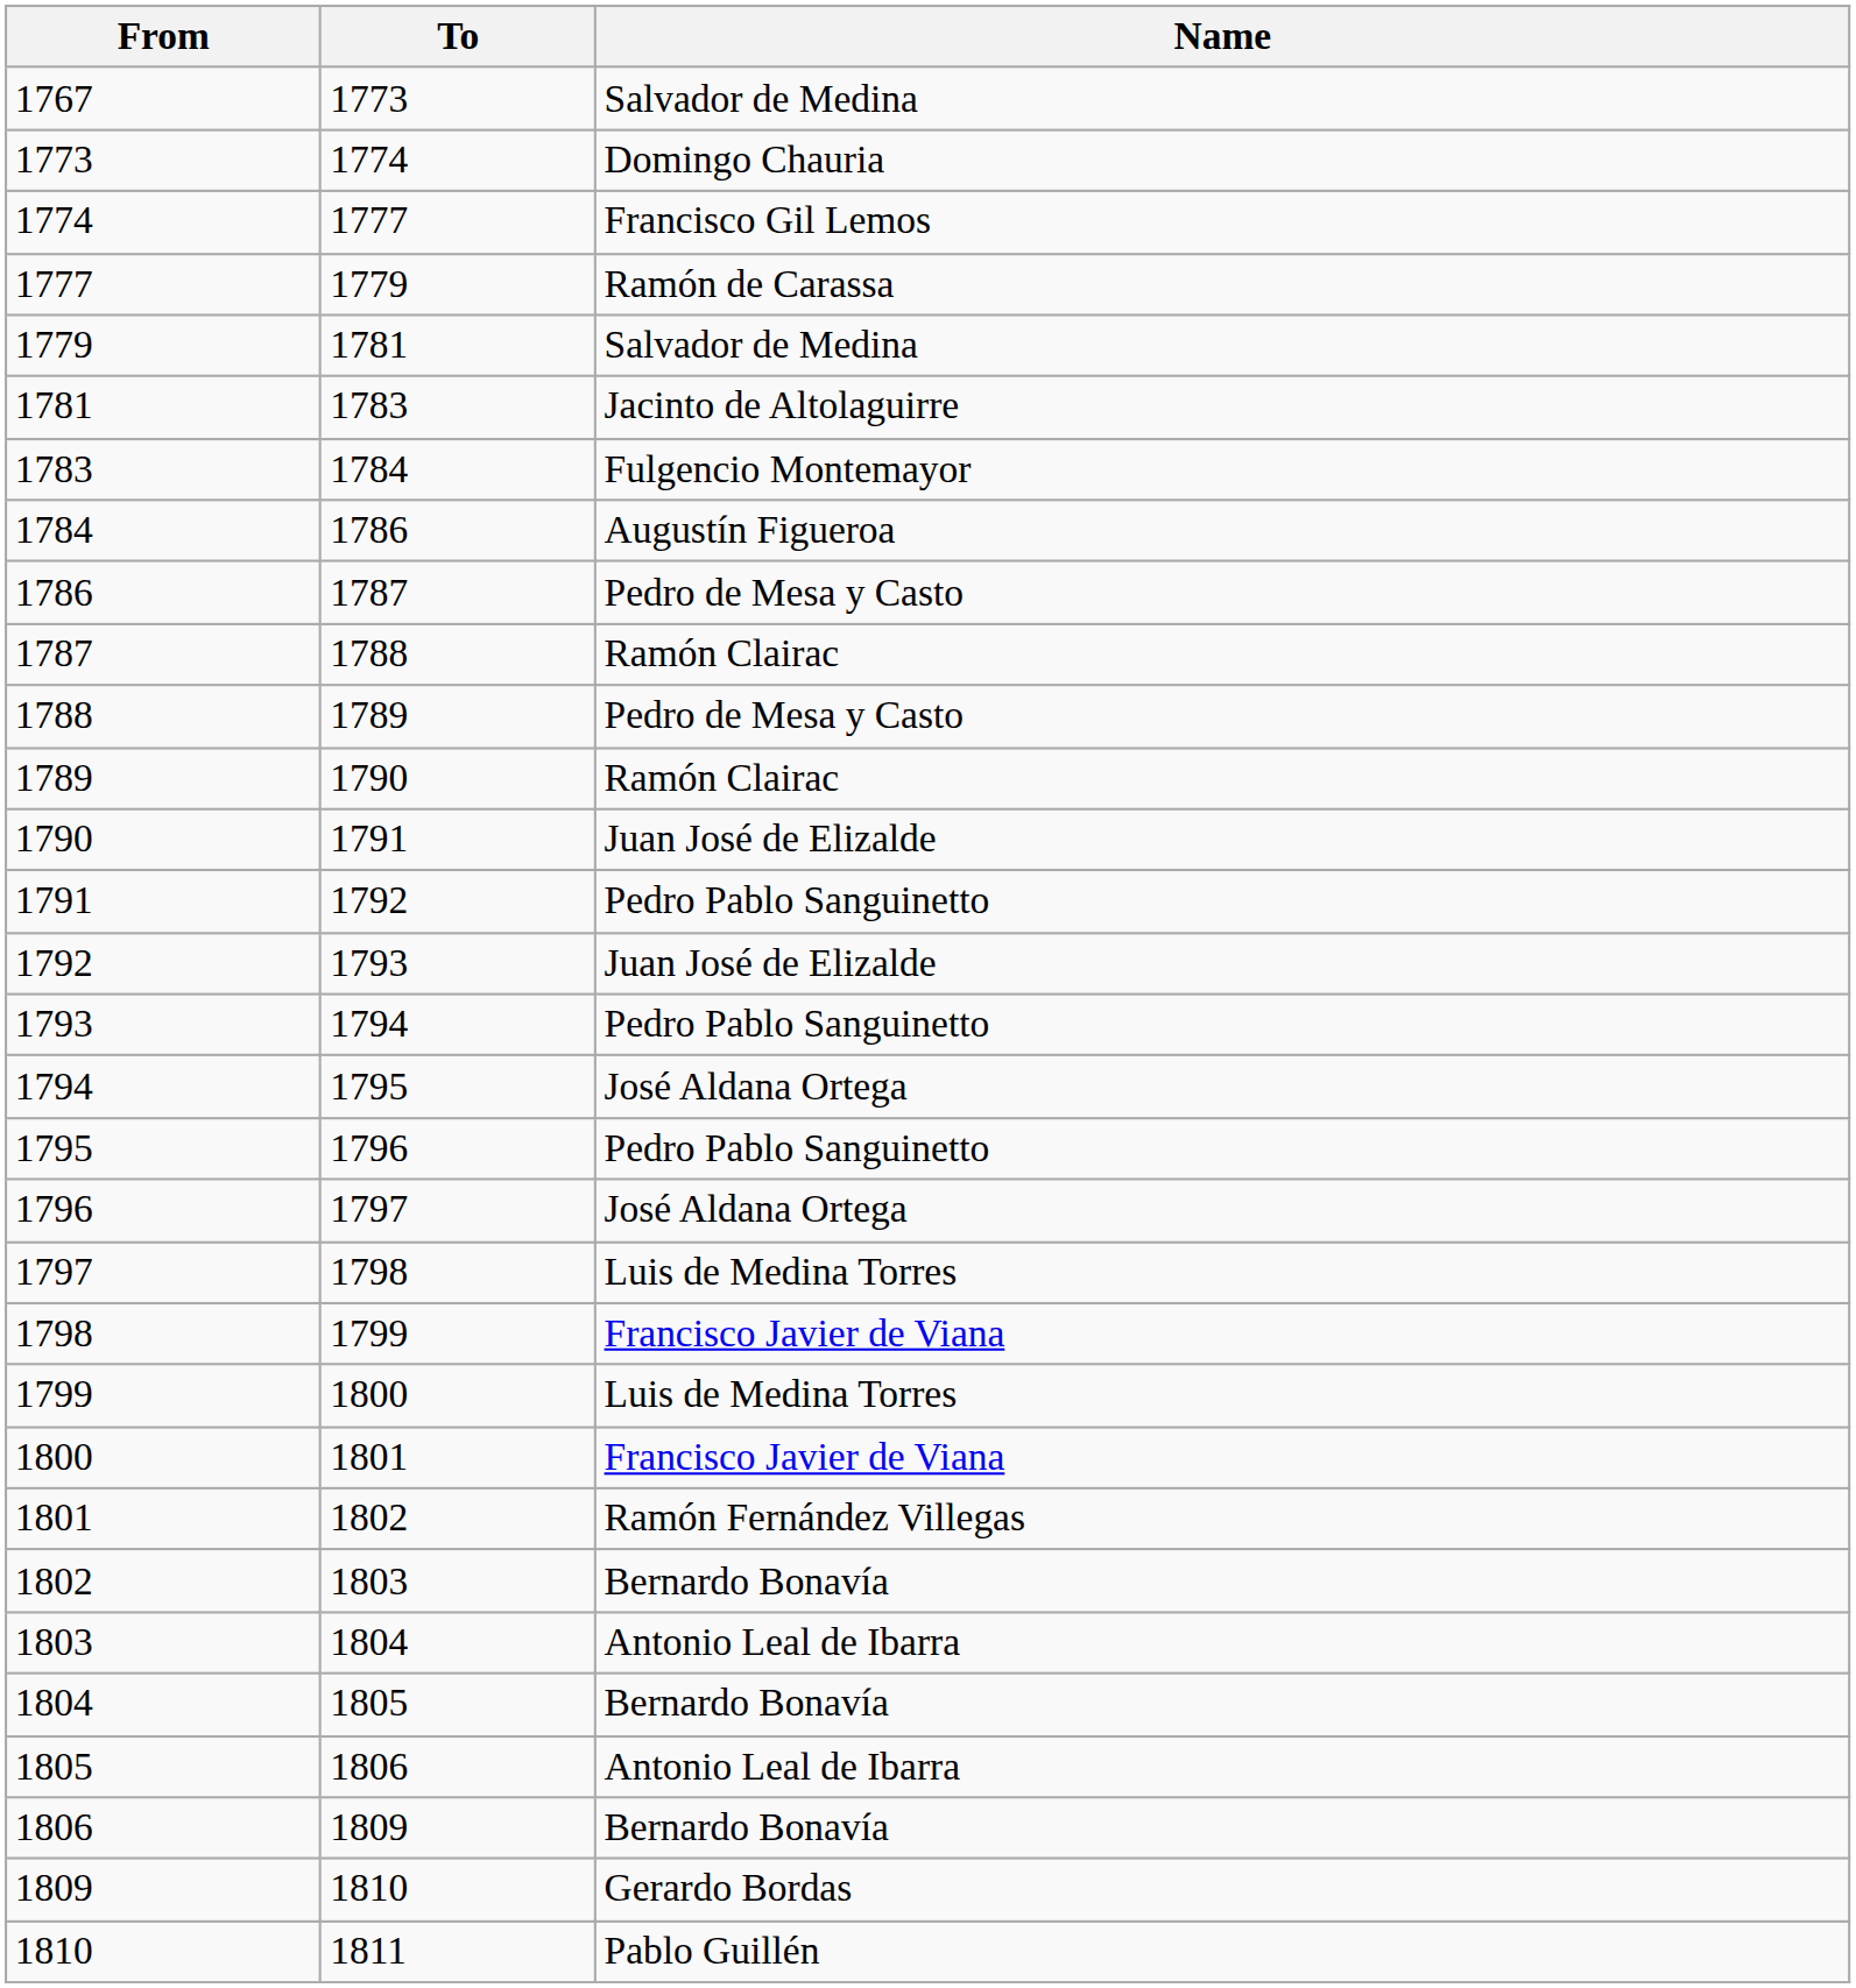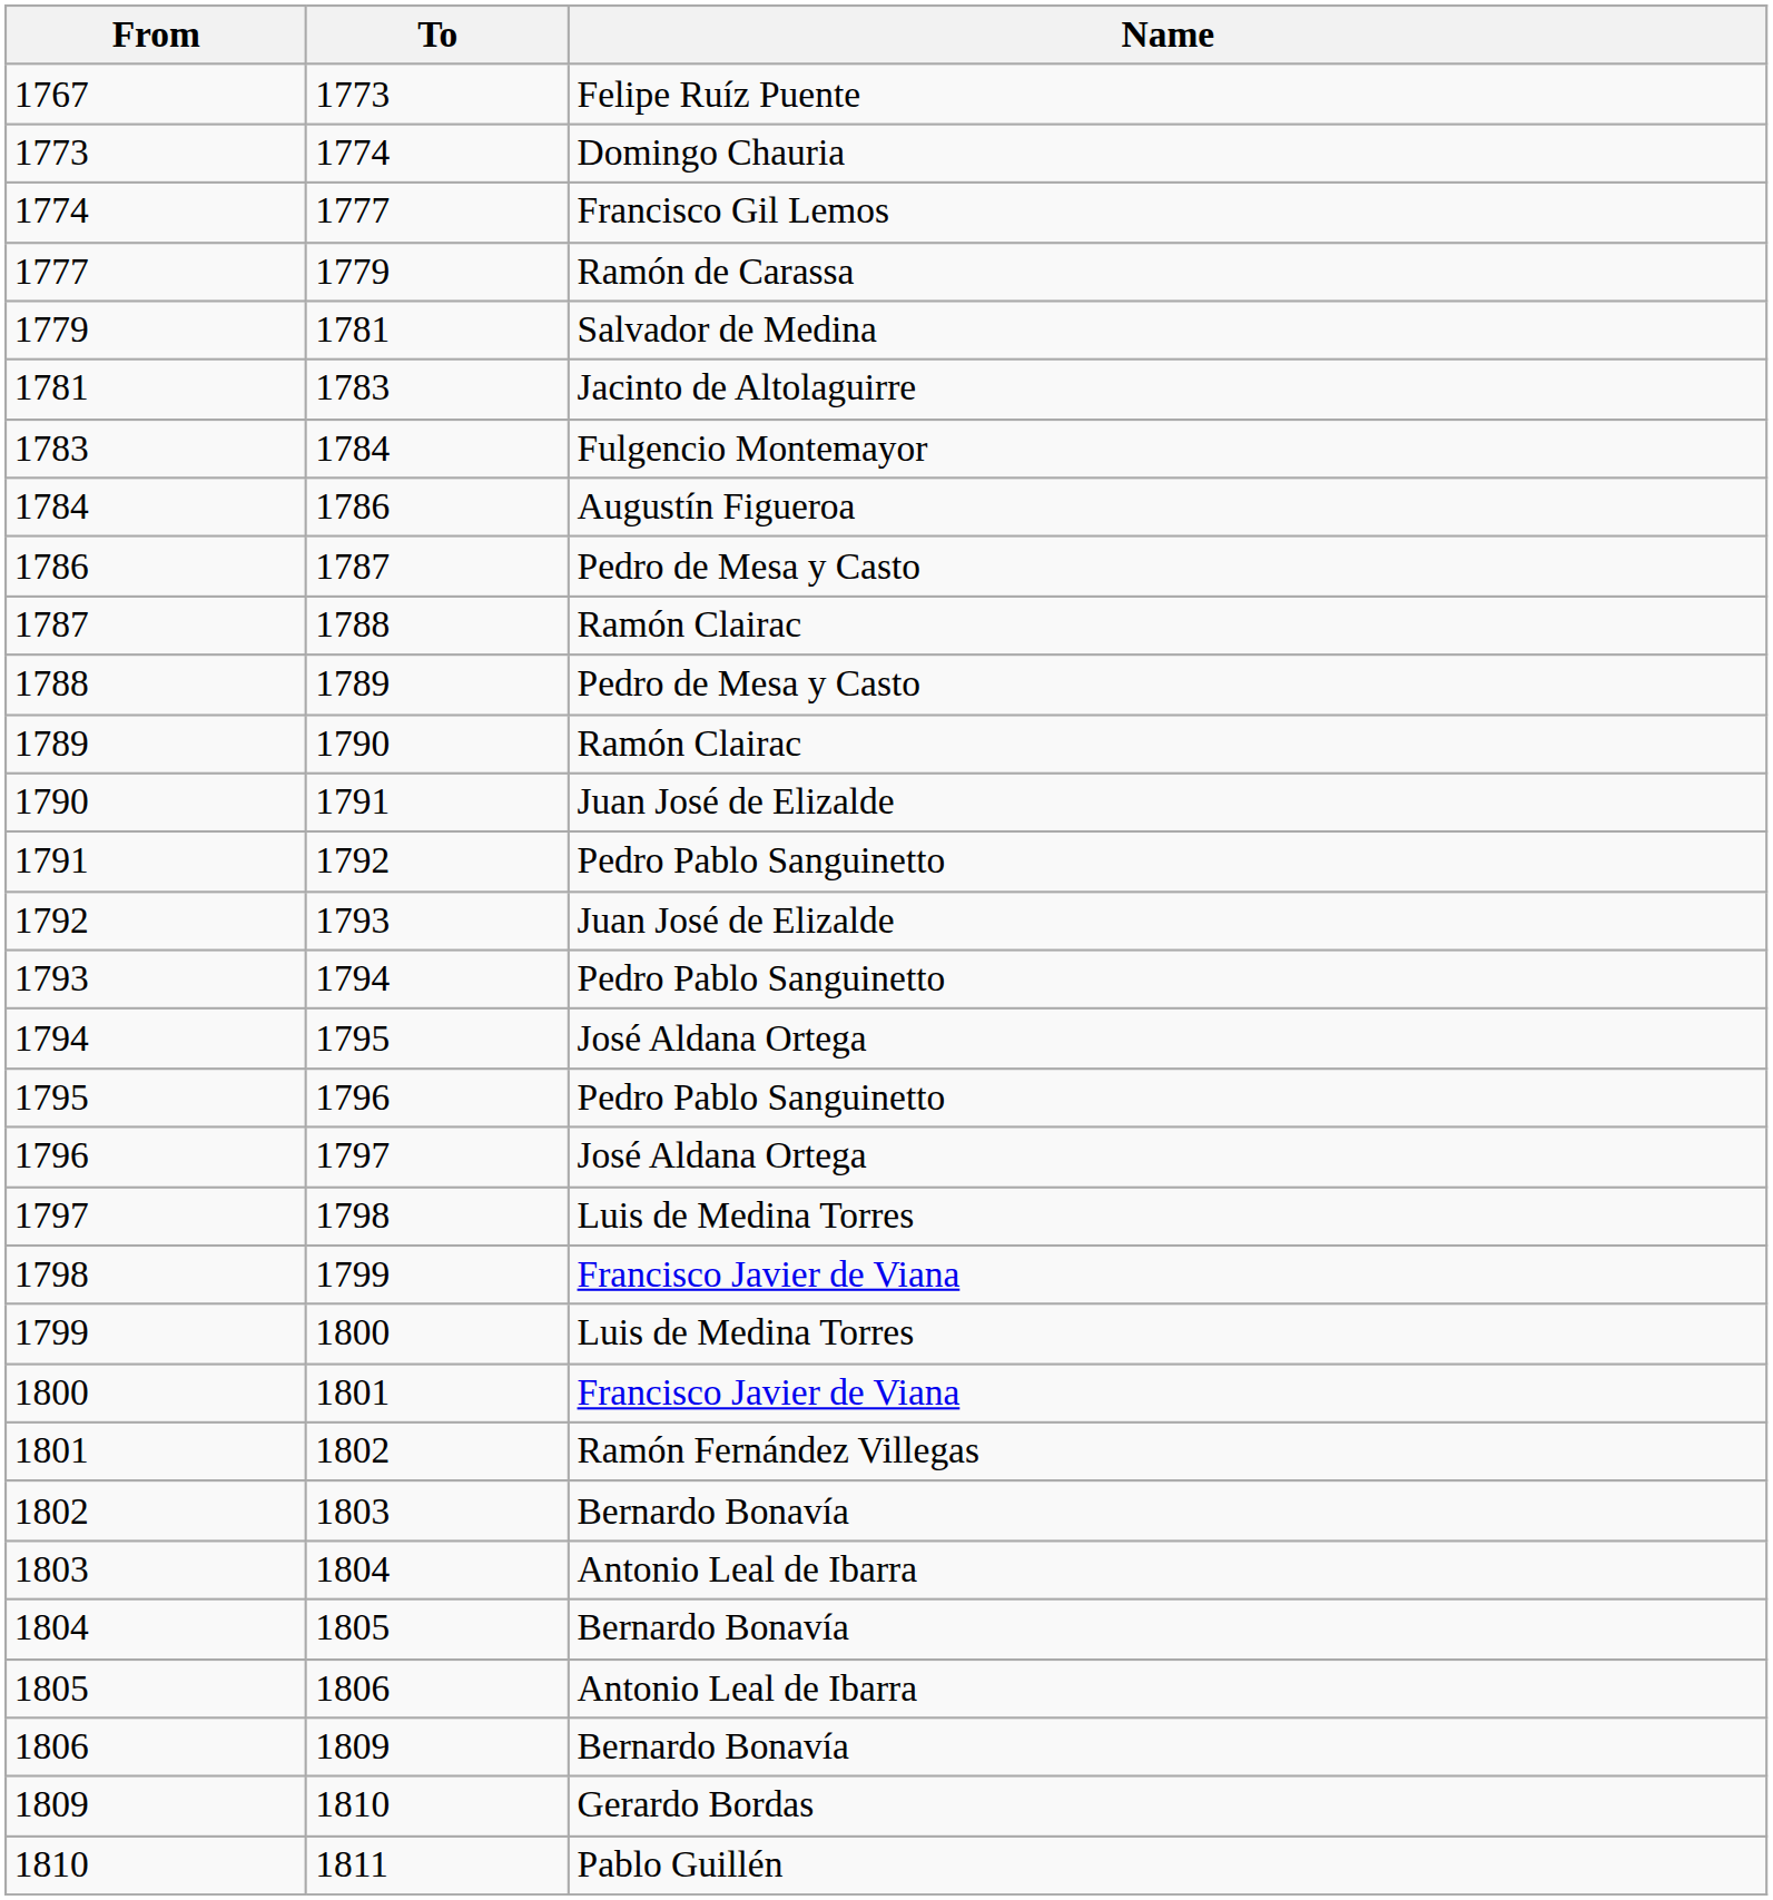 <table class="wikitable" style="width:60%">
 <tr>
 <th>From</th>
 <th>To</th>
 <th>Name</th>
 </tr>
 <tr>
 <td>1767</td>
 <td>1773</td>
-<td>Salvador de Medina</td>
+<td>Felipe Ruíz Puente</td>
 </tr>
 <tr>
 <td>1773</td>
 <td>1774</td>
 <td>Domingo Chauria</td>
 </tr>
 <tr>
 <td>1774</td>
 <td>1777</td>
 <td>Francisco Gil Lemos</td>
 </tr>
 <tr>
 <td>1777</td>
 <td>1779</td>
 <td>Ramón de Carassa</td>
 </tr>
 <tr>
 <td>1779</td>
 <td>1781</td>
 <td>Salvador de Medina</td>
 </tr>
 <tr>
 <td>1781</td>
 <td>1783</td>
 <td>Jacinto de Altolaguirre</td>
 </tr>
 <tr>
 <td>1783</td>
 <td>1784</td>
 <td>Fulgencio Montemayor</td>
 </tr>
 <tr>
 <td>1784</td>
 <td>1786</td>
 <td>Augustín Figueroa</td>
 </tr>
 <tr>
 <td>1786</td>
 <td>1787</td>
 <td>Pedro de Mesa y Casto</td>
 </tr>
 <tr>
 <td>1787</td>
 <td>1788</td>
 <td>Ramón Clairac</td>
 </tr>
 <tr>
 <td>1788</td>
 <td>1789</td>
 <td>Pedro de Mesa y Casto</td>
 </tr>
 <tr>
 <td>1789</td>
 <td>1790</td>
 <td>Ramón Clairac</td>
 </tr>
 <tr>
 <td>1790</td>
 <td>1791</td>
 <td>Juan José de Elizalde</td>
 </tr>
 <tr>
 <td>1791</td>
 <td>1792</td>
 <td>Pedro Pablo Sanguinetto</td>
 </tr>
 <tr>
 <td>1792</td>
 <td>1793</td>
 <td>Juan José de Elizalde</td>
 </tr>
 <tr>
 <td>1793</td>
 <td>1794</td>
 <td>Pedro Pablo Sanguinetto</td>
 </tr>
 <tr>
 <td>1794</td>
 <td>1795</td>
 <td>José Aldana Ortega</td>
 </tr>
 <tr>
 <td>1795</td>
 <td>1796</td>
 <td>Pedro Pablo Sanguinetto</td>
 </tr>
 <tr>
 <td>1796</td>
 <td>1797</td>
 <td>José Aldana Ortega</td>
 </tr>
 <tr>
 <td>1797</td>
 <td>1798</td>
 <td>Luis de Medina Torres</td>
 </tr>
 <tr>
 <td>1798</td>
 <td>1799</td>
 <td><a href='#'>Francisco Javier de Viana</a></td>
 </tr>
 <tr>
 <td>1799</td>
 <td>1800</td>
 <td>Luis de Medina Torres</td>
 </tr>
 <tr>
 <td>1800</td>
 <td>1801</td>
 <td><a href='#'>Francisco Javier de Viana</a></td>
 </tr>
 <tr>
 <td>1801</td>
 <td>1802</td>
 <td>Ramón Fernández Villegas</td>
 </tr>
 <tr>
 <td>1802</td>
 <td>1803</td>
 <td>Bernardo Bonavía</td>
 </tr>
 <tr>
 <td>1803</td>
 <td>1804</td>
 <td>Antonio Leal de Ibarra</td>
 </tr>
 <tr>
 <td>1804</td>
 <td>1805</td>
 <td>Bernardo Bonavía</td>
 </tr>
 <tr>
 <td>1805</td>
 <td>1806</td>
 <td>Antonio Leal de Ibarra</td>
 </tr>
 <tr>
 <td>1806</td>
 <td>1809</td>
 <td>Bernardo Bonavía</td>
 </tr>
 <tr>
 <td>1809</td>
 <td>1810</td>
 <td>Gerardo Bordas</td>
 </tr>
 <tr>
 <td>1810</td>
 <td>1811</td>
 <td>Pablo Guillén</td>
 </tr>
 </table>
